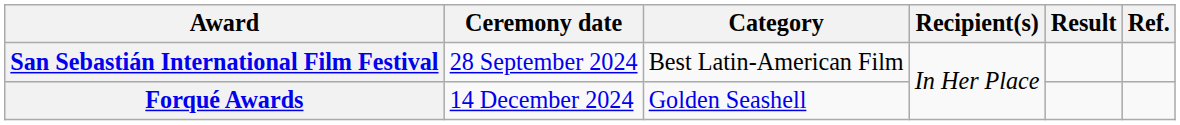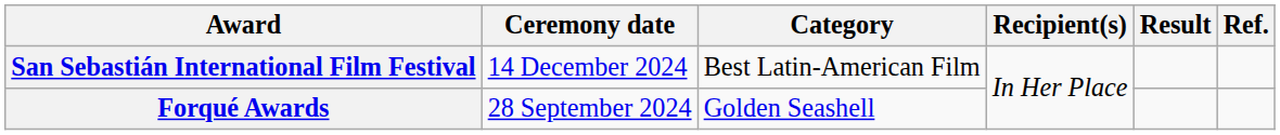 <table class="wikitable sortable plainrowheaders">
 <tr>
 <th scope="col">Award</th>
 <th scope="col">Ceremony date</th>
 <th scope="col">Category</th>
 <th scope="col">Recipient(s)</th>
 <th scope="col">Result</th>
 <th scope="col" class="unsortable">Ref.</th>
 </tr>
 <tr>
 <th scope="row"><a href='#'>San Sebastián International Film Festival</a></th>
-<td><a href='#'>28 September 2024</a></td>
+<td><a href='#'>14 December 2024</a></td>
 <td>Best Latin-American Film</td>
 <td rowspan = "2"><em>In Her Place</em></td>
 <td></td>
 <td align="center"></td>
 </tr>
 <tr>
 <th scope= "row"><a href='#'>Forqué Awards</a></th>
-<td><a href='#'>14 December 2024</a></td>
+<td><a href='#'>28 September 2024</a></td>
 <td><a href='#'>Golden Seashell</a></td>
 <td></td>
 <td></td>
 </tr>
 </table>
